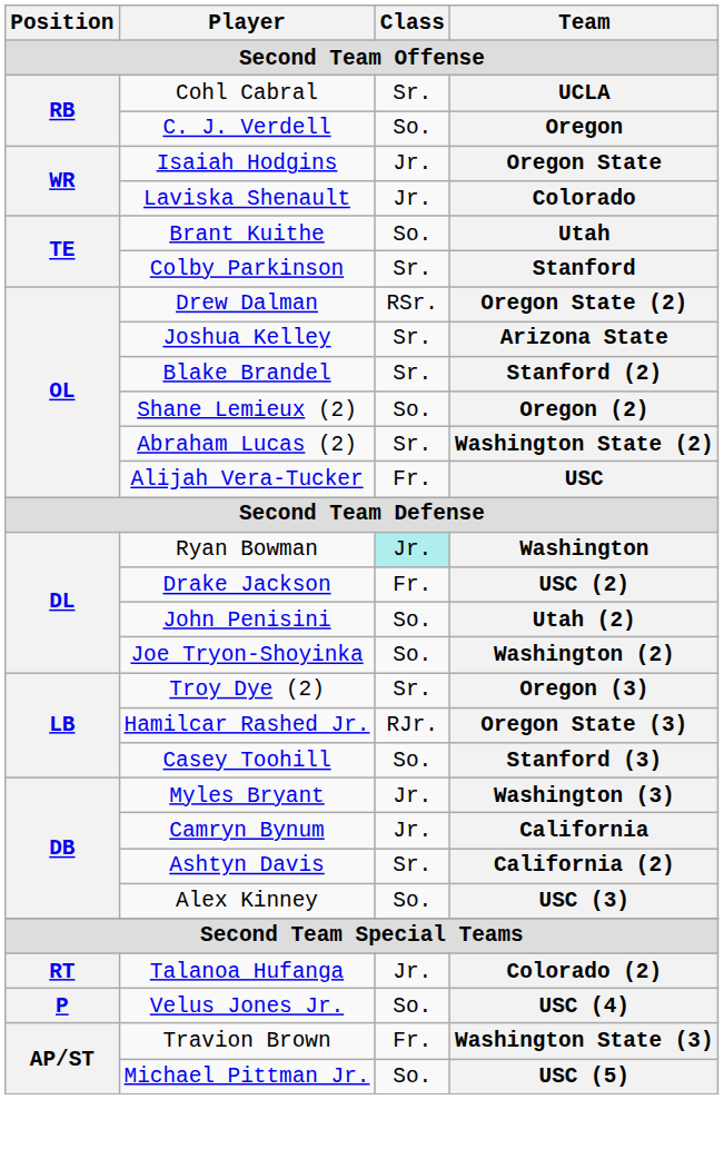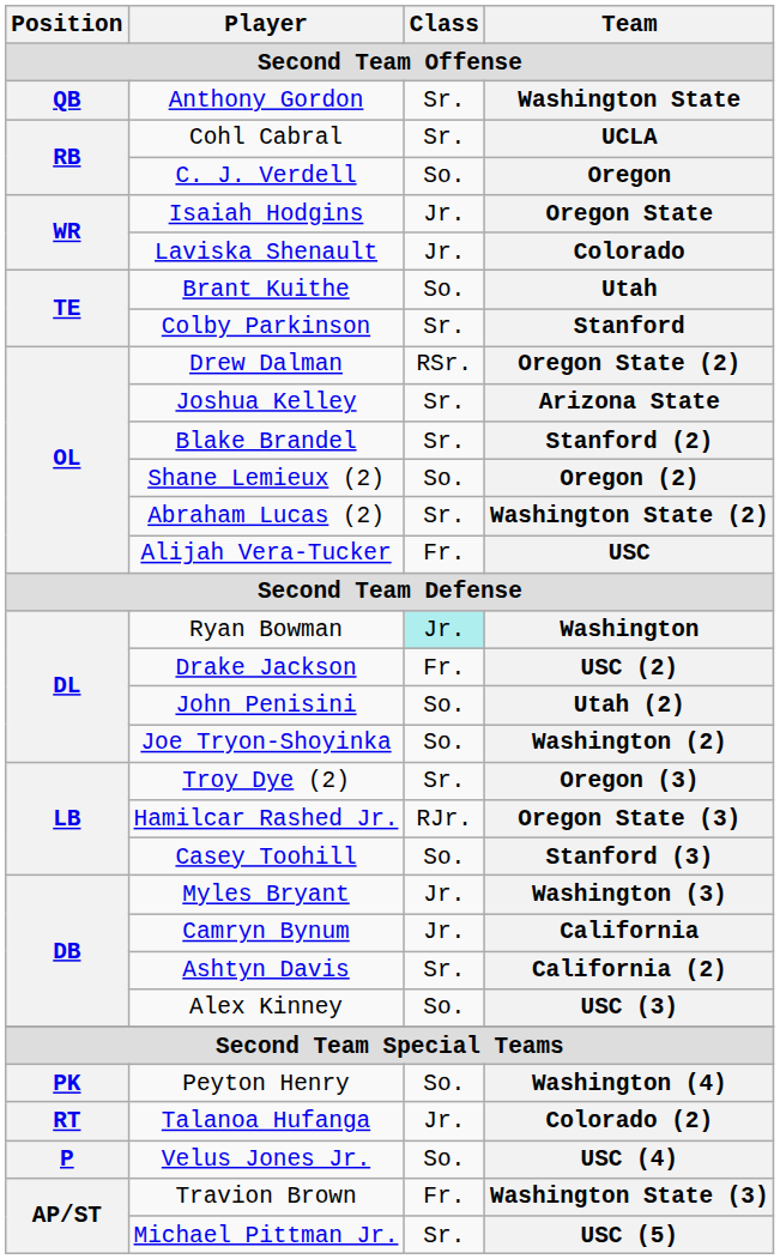 <table class="wikitable">
 <tr>
 <th>Position</th>
 <th>Player</th>
 <th>Class</th>
 <th>Team</th>
 </tr>
 <tr>
 <td colspan="4" style="text-align:center; background:#ddd;"><strong>Second Team Offense</strong></td>
+</tr>
+<tr style="text-align:center;">
+<th rowspan="1"><a href='#'>QB</a></th>
+<td><a href='#'>Anthony Gordon</a></td>
+<td>Sr.</td>
+<th style=>Washington State</th>
 </tr>
 <tr style="text-align:center;">
 <th rowspan="2"><a href='#'>RB</a></th>
 <td>Cohl Cabral</td>
 <td>Sr.</td>
 <th style=>UCLA</th>
 </tr>
 <tr style="text-align:center;">
 <td><a href='#'>C. J. Verdell</a></td>
 <td>So.</td>
 <th style=>Oregon</th>
 </tr>
 <tr style="text-align:center;">
 <th rowspan="2"><a href='#'>WR</a></th>
 <td><a href='#'>Isaiah Hodgins</a></td>
 <td>Jr.</td>
 <th style=>Oregon State</th>
 </tr>
 <tr style="text-align:center;">
 <td><a href='#'>Laviska Shenault</a></td>
 <td>Jr.</td>
 <th style=>Colorado</th>
 </tr>
 <tr style="text-align:center;">
 <th rowspan="2"><a href='#'>TE</a></th>
 <td><a href='#'>Brant Kuithe</a></td>
 <td>So.</td>
 <th style=>Utah</th>
 </tr>
 <tr style="text-align:center;">
 <td><a href='#'>Colby Parkinson</a></td>
 <td>Sr.</td>
 <th style=>Stanford</th>
 </tr>
 <tr style="text-align:center;">
 <th rowspan="6"><a href='#'>OL</a></th>
 <td><a href='#'>Drew Dalman</a></td>
 <td>RSr.</td>
 <th style=>Oregon State (2)</th>
 </tr>
 <tr style="text-align:center;">
 <td><a href='#'>Joshua Kelley</a></td>
 <td>Sr.</td>
 <th style=>Arizona State</th>
 </tr>
 <tr style="text-align:center;">
 <td><a href='#'>Blake Brandel</a></td>
 <td>Sr.</td>
 <th style=>Stanford (2)</th>
 </tr>
 <tr style="text-align:center;">
 <td><a href='#'>Shane Lemieux</a> (2)</td>
 <td>So.</td>
 <th style=>Oregon (2)</th>
 </tr>
 <tr style="text-align:center;">
 <td><a href='#'>Abraham Lucas</a> (2)</td>
 <td>Sr.</td>
 <th style=>Washington State (2)</th>
 </tr>
 <tr style="text-align:center;">
 <td><a href='#'>Alijah Vera-Tucker</a></td>
 <td>Fr.</td>
 <th style=>USC</th>
 </tr>
 <tr style="text-align:center;">
 <td colspan="4" style="text-align:center; background:#ddd;"><strong>Second Team Defense</strong></td>
 </tr>
 <tr style="text-align:center;">
 <th rowspan="4"><a href='#'>DL</a></th>
 <td>Ryan Bowman</td>
 <td style="background: paleturquoise;">Jr.</td>
 <th style=>Washington</th>
 </tr>
 <tr style="text-align:center;">
 <td><a href='#'>Drake Jackson</a></td>
 <td>Fr.</td>
 <th style=>USC (2)</th>
 </tr>
 <tr style="text-align:center;">
 <td><a href='#'>John Penisini</a></td>
 <td>So.</td>
 <th style=>Utah (2)</th>
 </tr>
 <tr style="text-align:center;">
 <td><a href='#'>Joe Tryon-Shoyinka</a></td>
 <td>So.</td>
 <th style=>Washington (2)</th>
 </tr>
 <tr style="text-align:center;">
 <th rowspan="3"><a href='#'>LB</a></th>
 <td><a href='#'>Troy Dye</a> (2)</td>
 <td>Sr.</td>
 <th style=>Oregon (3)</th>
 </tr>
 <tr style="text-align:center;">
 <td><a href='#'>Hamilcar Rashed Jr.</a></td>
 <td>RJr.</td>
 <th style=>Oregon State (3)</th>
 </tr>
 <tr style="text-align:center;">
 <td><a href='#'>Casey Toohill</a></td>
 <td>So.</td>
 <th style=>Stanford (3)</th>
 </tr>
 <tr style="text-align:center;">
 <th rowspan="4"><a href='#'>DB</a></th>
 <td><a href='#'>Myles Bryant</a></td>
 <td>Jr.</td>
 <th style=>Washington (3)</th>
 </tr>
 <tr style="text-align:center;">
 <td><a href='#'>Camryn Bynum</a></td>
 <td>Jr.</td>
 <th style=>California</th>
 </tr>
 <tr style="text-align:center;">
 <td><a href='#'>Ashtyn Davis</a></td>
 <td>Sr.</td>
 <th style=>California (2)</th>
 </tr>
 <tr style="text-align:center;">
 <td>Alex Kinney</td>
 <td>So.</td>
 <th style=>USC (3)</th>
 </tr>
 <tr style="text-align:center;">
 </tr>
 <tr>
 <td colspan="4" style="text-align:center; background:#ddd;"><strong>Second Team Special Teams</strong></td>
 </tr>
 <tr style="text-align:center;">
+<th rowspan="1"><a href='#'>PK</a></th>
+<td>Peyton Henry</td>
+<td>So.</td>
+<th style=>Washington (4)</th>
+</tr>
+<tr style="text-align:center;">
 <th rowspan="1"><a href='#'>RT</a></th>
 <td><a href='#'>Talanoa Hufanga</a></td>
 <td>Jr.</td>
 <th style=>Colorado (2)</th>
 </tr>
 <tr style="text-align:center;">
 <th rowspan="1"><a href='#'>P</a></th>
 <td><a href='#'>Velus Jones Jr.</a></td>
 <td>So.</td>
 <th style=>USC (4)</th>
 </tr>
 <tr style="text-align:center;">
 <th rowspan="2">AP/ST</th>
 <td>Travion Brown</td>
 <td>Fr.</td>
 <th style=>Washington State (3)</th>
 </tr>
 <tr style="text-align:center;">
 <td><a href='#'>Michael Pittman Jr.</a></td>
-<td>So.</td>
+<td>Sr.</td>
 <th style=>USC (5)</th>
 </tr>
 </table>
